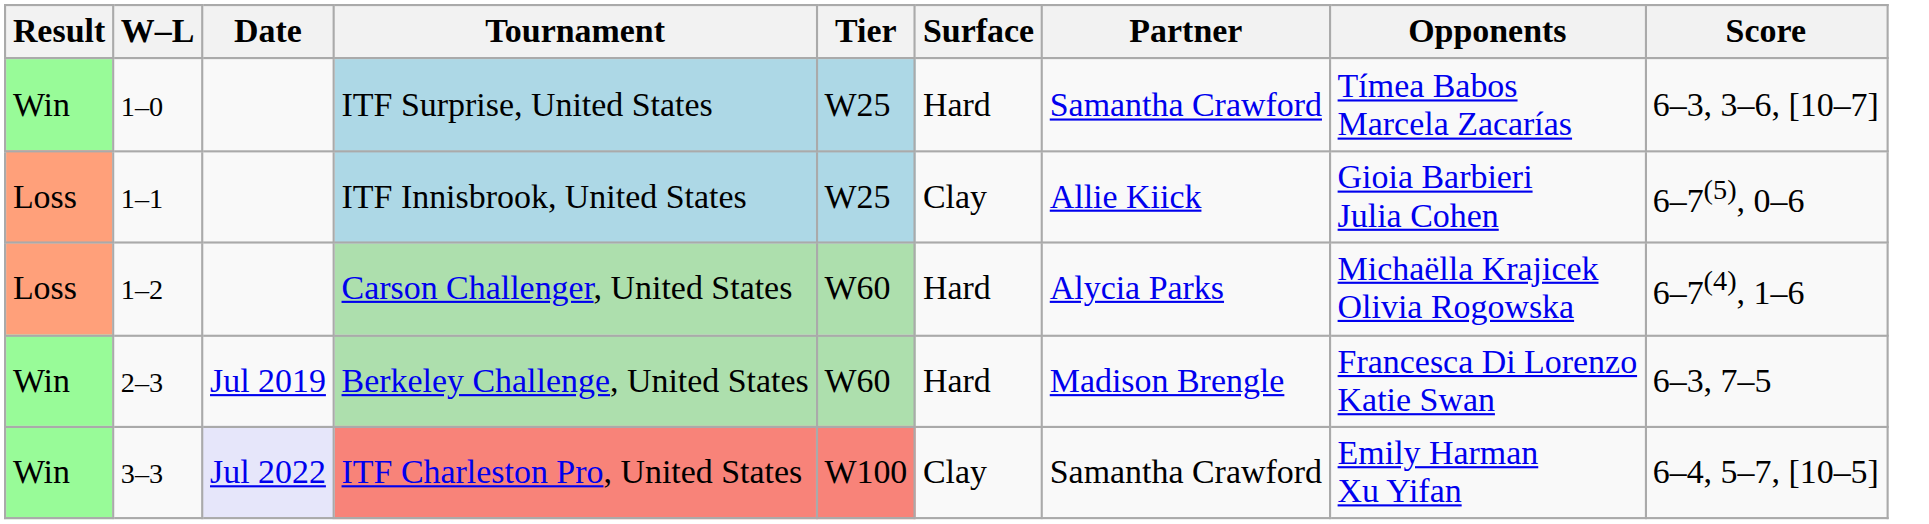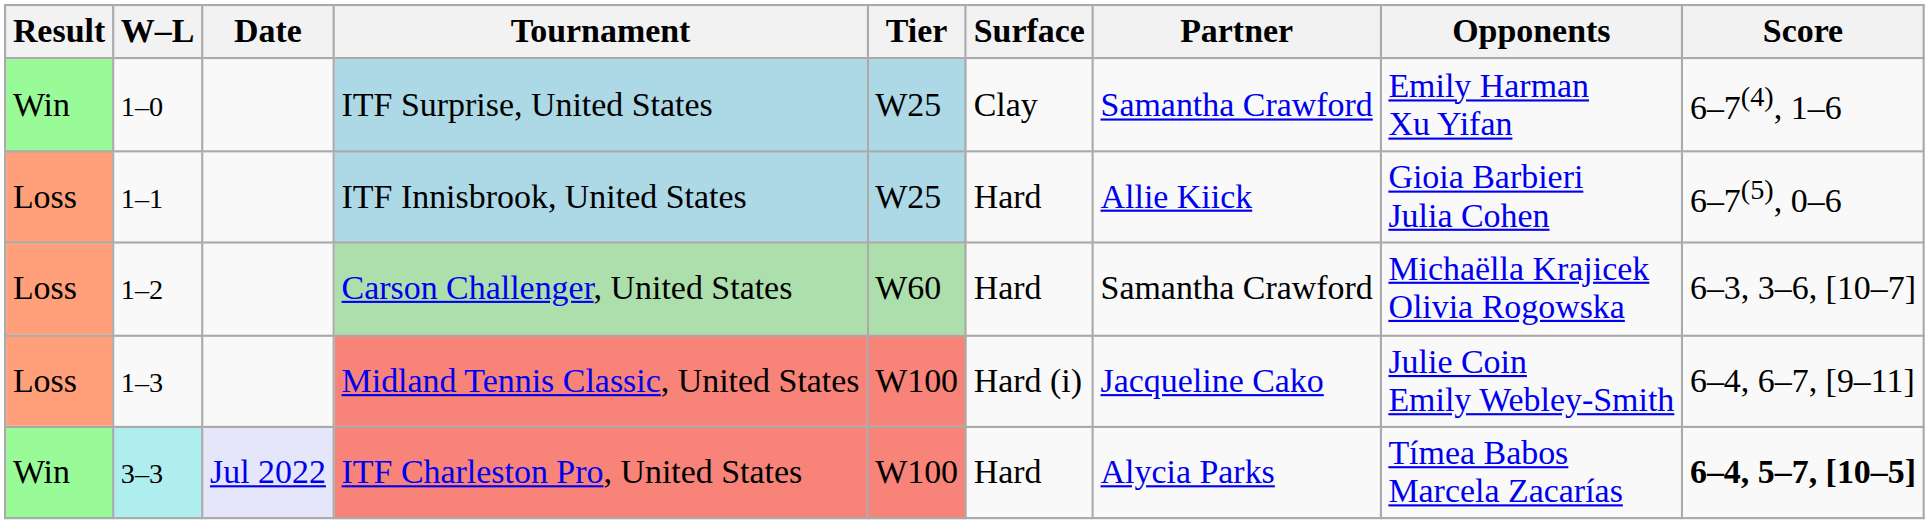 <table class="sortable wikitable">
 <tr>
 <th>Result</th>
 <th class="unsortable">W–L</th>
 <th>Date</th>
 <th>Tournament</th>
 <th>Tier</th>
 <th>Surface</th>
 <th>Partner</th>
 <th>Opponents</th>
 <th class="unsortable">Score</th>
 </tr>
 <tr>
 <td bgcolor="98FB98">Win</td>
 <td><small>1–0</small></td>
 <td></td>
 <td bgcolor=lightblue>ITF Surprise, United States</td>
 <td bgcolor=lightblue>W25</td>
-<td>Hard</td>
+<td>Clay</td>
 <td> <a href='#'>Samantha Crawford</a></td>
-<td> <a href='#'>Tímea Babos</a> <br>  <a href='#'>Marcela Zacarías</a></td>
-<td>6–3, 3–6, [10–7]</td>
+<td> <a href='#'>Emily Harman</a> <br>  <a href='#'>Xu Yifan</a></td>
+<td>6–7<sup>(4)</sup>, 1–6</td>
 </tr>
 <tr>
 <td bgcolor="FFA07A">Loss</td>
 <td><small>1–1</small></td>
 <td></td>
 <td bgcolor="lightblue">ITF Innisbrook, United States</td>
 <td bgcolor="lightblue">W25</td>
-<td>Clay</td>
+<td>Hard</td>
 <td> <a href='#'>Allie Kiick</a></td>
 <td> <a href='#'>Gioia Barbieri</a> <br>  <a href='#'>Julia Cohen</a></td>
 <td>6–7<sup>(5)</sup>, 0–6</td>
 </tr>
 <tr>
 <td bgcolor="FFA07A">Loss</td>
 <td><small>1–2</small></td>
 <td><a href='#'></a></td>
 <td bgcolor="addfad"><a href='#'>Carson Challenger</a>, United States</td>
 <td bgcolor="addfad">W60</td>
 <td>Hard</td>
-<td> <a href='#'>Alycia Parks</a></td>
+<td> Samantha Crawford</td>
 <td> <a href='#'>Michaëlla Krajicek</a> <br>  <a href='#'>Olivia Rogowska</a></td>
-<td>6–7<sup>(4)</sup>, 1–6</td>
+<td>6–3, 3–6, [10–7]</td>
+</tr>
+<tr>
+<td bgcolor="FFA07A">Loss</td>
+<td><small>1–3</small></td>
+<td><a href='#'></a></td>
+<td bgcolor=#f88379><a href='#'>Midland Tennis Classic</a>, United States</td>
+<td bgcolor=#f88379>W100</td>
+<td>Hard (i)</td>
+<td> <a href='#'>Jacqueline Cako</a></td>
+<td> <a href='#'>Julie Coin</a> <br>  <a href='#'>Emily Webley-Smith</a></td>
+<td>6–4, 6–7, [9–11]</td>
 </tr>
 <tr>
 <td bgcolor="98FB98">Win</td>
-<td><small>2–3</small></td>
-<td><a href='#'>Jul 2019</a></td>
-<td bgcolor="addfad"><a href='#'>Berkeley Challenge</a>, United States</td>
-<td bgcolor="addfad">W60</td>
-<td>Hard</td>
-<td> <a href='#'>Madison Brengle</a></td>
-<td> <a href='#'>Francesca Di Lorenzo</a> <br>  <a href='#'>Katie Swan</a></td>
-<td>6–3, 7–5</td>
-</tr>
-<tr>
-<td bgcolor="98FB98">Win</td>
-<td><small>3–3</small></td>
+<td style="background: paleturquoise;"><small>3–3</small></td>
 <td style="background: lavender;"><a href='#'>Jul 2022</a></td>
 <td bgcolor=f88379><a href='#'>ITF Charleston Pro</a>, United States</td>
 <td bgcolor=f88379>W100</td>
-<td>Clay</td>
-<td> Samantha Crawford</td>
-<td> <a href='#'>Emily Harman</a> <br>  <a href='#'>Xu Yifan</a></td>
-<td>6–4, 5–7, [10–5]</td>
+<td>Hard</td>
+<td> <a href='#'>Alycia Parks</a></td>
+<td> <a href='#'>Tímea Babos</a> <br>  <a href='#'>Marcela Zacarías</a></td>
+<td><strong>6–4, 5–7, [10–5]</strong></td>
 </tr>
 </table>
